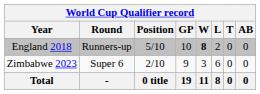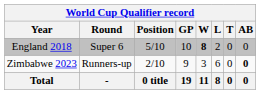 <table class="wikitable" style="text-align: center;">
 <tr>
 <th colspan=9><a href='#'>World Cup Qualifier record</a></th>
 </tr>
 <tr>
 <th>Year</th>
 <th>Round</th>
 <th>Position</th>
 <th>GP</th>
 <th>W</th>
 <th>L</th>
 <th>T</th>
 <th>AB</th>
 </tr>
 <tr bgcolor=silver>
 <td>England <a href='#'>2018</a></td>
-<td>Runners-up</td>
+<td>Super 6</td>
 <td>5/10</td>
 <td>10</td>
 <td><strong>8</strong></td>
 <td>2</td>
 <td>0</td>
 <td>0</td>
 </tr>
 <tr>
 <td>Zimbabwe <a href='#'>2023</a></td>
-<td>Super 6</td>
+<td>Runners-up</td>
 <td>2/10</td>
 <td>9</td>
 <td>3</td>
 <td>6</td>
 <td>0</td>
-<td>0</td>
+<td><strong>0</strong></td>
 </tr>
 <tr>
 <th><strong>Total</strong></th>
 <th>-</th>
 <th>0 title</th>
 <th>19</th>
 <th>11</th>
 <th>8</th>
 <th>0</th>
 <th>0</th>
 </tr>
 </table>
